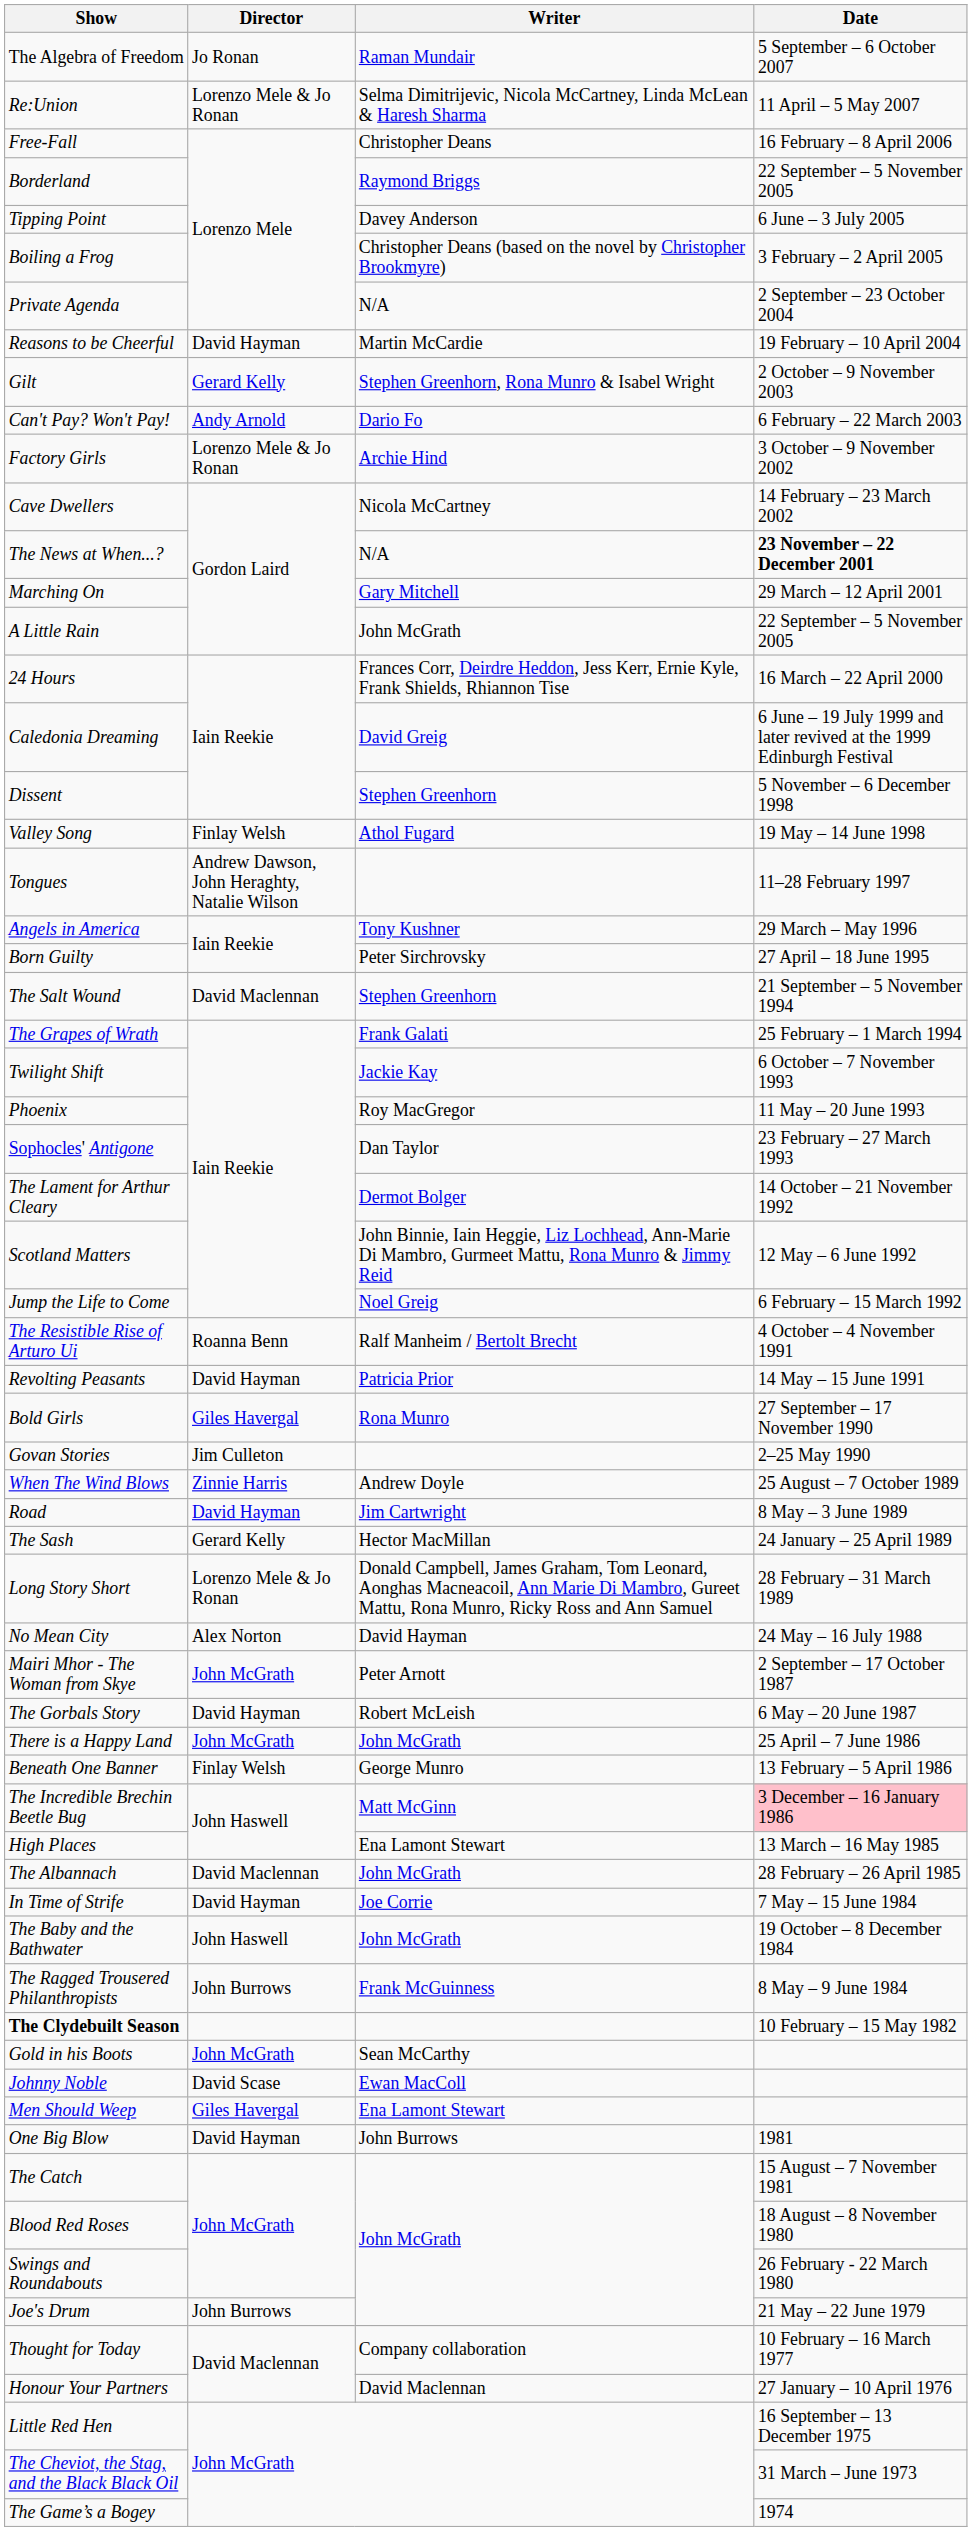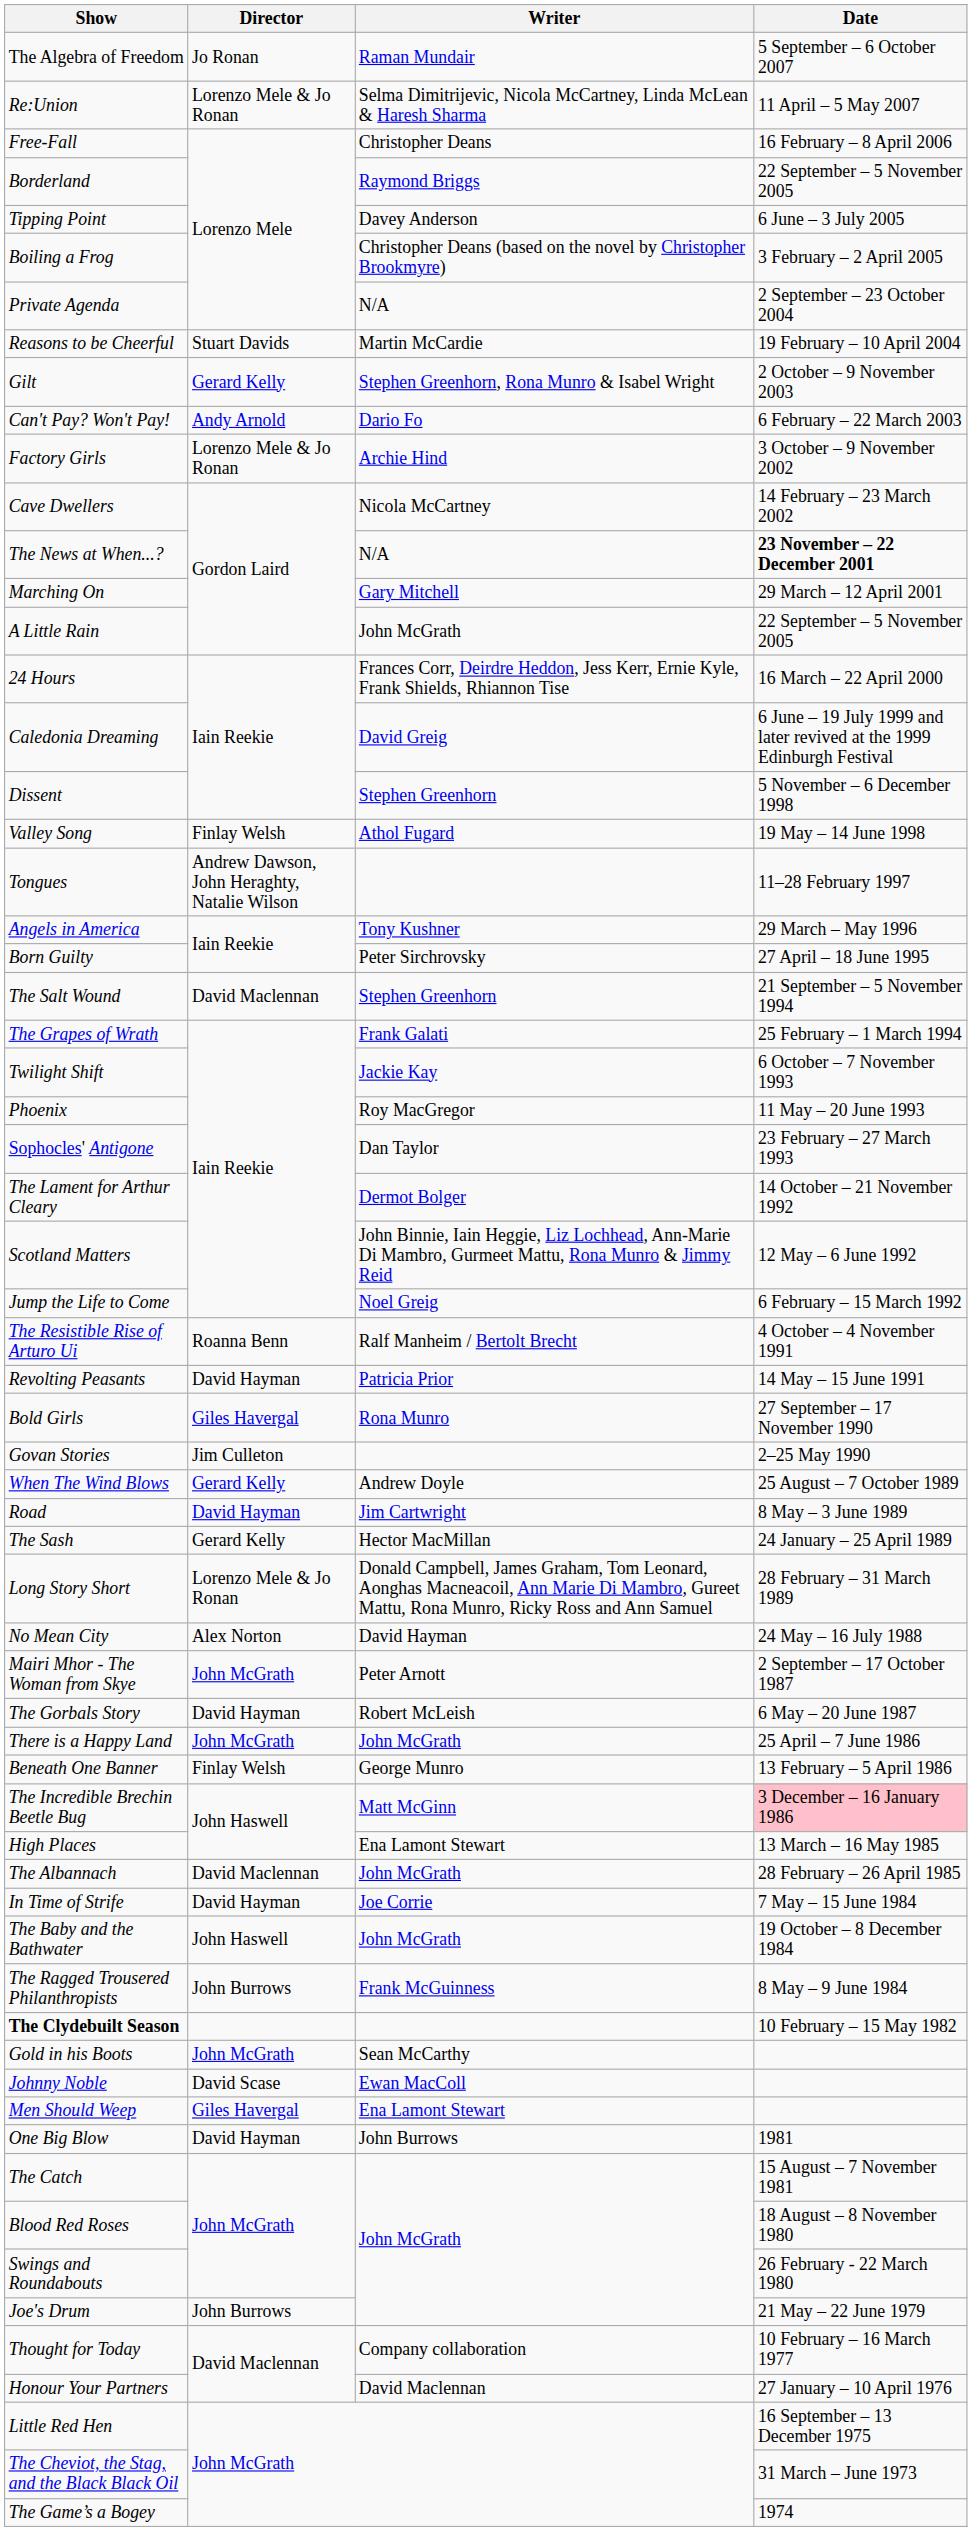 <table class="wikitable">
 <tr>
 <th>Show</th>
 <th>Director</th>
 <th>Writer</th>
 <th>Date</th>
 </tr>
 <tr id="The Algebra of Freedom">
 <td>The Algebra of Freedom</td>
 <td>Jo Ronan</td>
 <td><a href='#'>Raman Mundair</a></td>
 <td>5 September – 6 October 2007</td>
 </tr>
 <tr id="Re:Union">
 <td><em>Re:Union</em></td>
 <td>Lorenzo Mele & Jo Ronan</td>
 <td>Selma Dimitrijevic, Nicola McCartney, Linda McLean & <a href='#'>Haresh Sharma</a></td>
 <td>11 April – 5 May 2007</td>
 </tr>
 <tr id="Free-Fall">
 <td><em>Free-Fall</em></td>
 <td rowspan="5">Lorenzo Mele</td>
 <td>Christopher Deans</td>
 <td>16 February – 8 April 2006</td>
 </tr>
 <tr id="Borderland">
 <td><em>Borderland</em></td>
 <td><a href='#'>Raymond Briggs</a></td>
 <td>22 September – 5 November 2005</td>
 </tr>
 <tr id="Tipping Point">
 <td><em>Tipping Point</em></td>
 <td>Davey Anderson</td>
 <td>6 June – 3 July 2005</td>
 </tr>
 <tr id="Boiling a Frog">
 <td><em>Boiling a Frog</em></td>
 <td>Christopher Deans (based on the novel by <a href='#'>Christopher Brookmyre</a>)</td>
 <td>3 February – 2 April 2005</td>
 </tr>
 <tr id="Private Agenda">
 <td><em>Private Agenda</em></td>
 <td>N/A</td>
 <td>2 September – 23 October 2004</td>
 </tr>
 <tr id="Reasons to be Cheerful">
 <td><em>Reasons to be Cheerful</em></td>
-<td>David Hayman</td>
+<td>Stuart Davids</td>
 <td>Martin McCardie</td>
 <td>19 February – 10 April 2004</td>
 </tr>
 <tr id="Gilt">
 <td><em>Gilt</em></td>
 <td><a href='#'>Gerard Kelly</a></td>
 <td><a href='#'>Stephen Greenhorn</a>, <a href='#'>Rona Munro</a> & Isabel Wright</td>
 <td>2 October – 9 November 2003</td>
 </tr>
 <tr id="Can't Pay? Won't Pay!">
 <td><em>Can't Pay? Won't Pay!</em></td>
 <td><a href='#'>Andy Arnold</a></td>
 <td><a href='#'>Dario Fo</a></td>
 <td>6 February – 22 March 2003</td>
 </tr>
 <tr id="Factory Girls">
 <td><em>Factory Girls</em></td>
 <td>Lorenzo Mele & Jo Ronan</td>
 <td><a href='#'>Archie Hind</a></td>
 <td>3 October – 9 November 2002</td>
 </tr>
 <tr id="Cave Dwellers">
 <td><em>Cave Dwellers</em></td>
 <td rowspan="4">Gordon Laird</td>
 <td>Nicola McCartney</td>
 <td>14 February – 23 March 2002</td>
 </tr>
 <tr id="The News at When...?">
 <td><em>The News at When...?</em></td>
 <td>N/A</td>
 <td><strong>23 November – 22 December 2001</strong></td>
 </tr>
 <tr id="Marching On">
 <td><em>Marching On</em></td>
 <td><a href='#'>Gary Mitchell</a></td>
 <td>29 March – 12 April 2001</td>
 </tr>
 <tr id="A Little Rain">
 <td><em>A Little Rain</em></td>
 <td>John McGrath</td>
 <td>22 September – 5 November 2005</td>
 </tr>
 <tr id="24 Hours">
 <td><em>24 Hours</em></td>
 <td rowspan="3">Iain Reekie</td>
 <td>Frances Corr, <a href='#'>Deirdre Heddon</a>, Jess Kerr, Ernie Kyle, Frank Shields, Rhiannon Tise</td>
 <td>16 March – 22 April 2000</td>
 </tr>
 <tr id="Caledonia Dreaming">
 <td><em>Caledonia Dreaming</em></td>
 <td><a href='#'>David Greig</a></td>
 <td>6 June – 19 July 1999 and later revived at the 1999 Edinburgh Festival</td>
 </tr>
 <tr id="Dissent">
 <td><em>Dissent</em></td>
 <td><a href='#'>Stephen Greenhorn</a></td>
 <td>5 November – 6 December 1998</td>
 </tr>
 <tr id="Valley Song">
 <td><em>Valley Song</em></td>
 <td>Finlay Welsh</td>
 <td><a href='#'>Athol Fugard</a></td>
 <td>19 May – 14 June 1998</td>
 </tr>
 <tr id="Tongues">
 <td><em>Tongues</em></td>
 <td>Andrew Dawson, John Heraghty, Natalie Wilson</td>
 <td></td>
 <td>11–28 February 1997</td>
 </tr>
 <tr id="Angels in America">
 <td><em><a href='#'>Angels in America</a></em></td>
 <td rowspan="2">Iain Reekie</td>
 <td><a href='#'>Tony Kushner</a></td>
 <td>29 March – May 1996</td>
 </tr>
 <tr id="Born Guilty">
 <td><em>Born Guilty</em></td>
 <td>Peter Sirchrovsky</td>
 <td>27 April – 18 June 1995</td>
 </tr>
 <tr id="The Salt Wound">
 <td><em>The Salt Wound</em></td>
 <td>David Maclennan</td>
 <td><a href='#'>Stephen Greenhorn</a></td>
 <td>21 September – 5 November 1994</td>
 </tr>
 <tr id="The Grapes of Wrath">
 <td><em><a href='#'>The Grapes of Wrath</a></em></td>
 <td rowspan="7">Iain Reekie</td>
 <td><a href='#'>Frank Galati</a></td>
 <td>25 February – 1 March 1994</td>
 </tr>
 <tr id="Twilight Shift">
 <td><em>Twilight Shift</em></td>
 <td><a href='#'>Jackie Kay</a></td>
 <td>6 October – 7 November 1993</td>
 </tr>
 <tr id="Phoenix">
 <td><em>Phoenix</em></td>
 <td>Roy MacGregor</td>
 <td>11 May – 20 June 1993</td>
 </tr>
 <tr id="Sophocles' Antigone">
 <td><a href='#'>Sophocles</a>' <em><a href='#'>Antigone</a></em></td>
 <td>Dan Taylor</td>
 <td>23 February – 27 March 1993</td>
 </tr>
 <tr id="The Lament for Arthur Cleary">
 <td><em>The Lament for Arthur Cleary</em></td>
 <td><a href='#'>Dermot Bolger</a></td>
 <td>14 October – 21 November 1992</td>
 </tr>
 <tr id="Scotland Matters">
 <td><em>Scotland Matters</em></td>
 <td>John Binnie, Iain Heggie, <a href='#'>Liz Lochhead</a>, Ann-Marie Di Mambro, Gurmeet Mattu, <a href='#'>Rona Munro</a> & <a href='#'>Jimmy Reid</a></td>
 <td>12 May – 6 June 1992</td>
 </tr>
 <tr id="Jump the Life to Come">
 <td><em>Jump the Life to Come</em></td>
 <td><a href='#'>Noel Greig</a></td>
 <td>6 February – 15 March 1992</td>
 </tr>
 <tr id="The Resistible Rise of Arturo Ui">
 <td><em><a href='#'>The Resistible Rise of Arturo Ui</a></em></td>
 <td>Roanna Benn</td>
 <td>Ralf Manheim / <a href='#'>Bertolt Brecht</a></td>
 <td>4 October – 4 November 1991</td>
 </tr>
 <tr id="Revolting Peasants">
 <td><em>Revolting Peasants</em></td>
 <td>David Hayman</td>
 <td><a href='#'>Patricia Prior</a></td>
 <td>14 May – 15 June 1991</td>
 </tr>
 <tr id="Bold Girls">
 <td><em>Bold Girls</em></td>
 <td><a href='#'>Giles Havergal</a></td>
 <td><a href='#'>Rona Munro</a></td>
 <td>27 September – 17 November 1990</td>
 </tr>
 <tr id="Govan Stories">
 <td><em>Govan Stories</em></td>
 <td>Jim Culleton</td>
 <td></td>
 <td>2–25 May 1990</td>
 </tr>
 <tr id="When The Wind Blows">
 <td><em><a href='#'>When The Wind Blows</a></em></td>
-<td><a href='#'>Zinnie Harris</a></td>
+<td><a href='#'>Gerard Kelly</a></td>
 <td>Andrew Doyle</td>
 <td>25 August – 7 October 1989</td>
 </tr>
 <tr id="Road">
 <td><em>Road</em></td>
 <td><a href='#'>David Hayman</a></td>
 <td><a href='#'>Jim Cartwright</a></td>
 <td>8 May – 3 June 1989</td>
 </tr>
 <tr id="The Sash">
 <td><em>The Sash</em></td>
 <td>Gerard Kelly</td>
 <td>Hector MacMillan</td>
 <td>24 January – 25 April 1989</td>
 </tr>
 <tr id="Long Story Short">
 <td><em>Long Story Short</em></td>
 <td>Lorenzo Mele & Jo Ronan</td>
 <td>Donald Campbell, James Graham, Tom Leonard, Aonghas Macneacoil, <a href='#'>Ann Marie Di Mambro</a>, Gureet Mattu, Rona Munro, Ricky Ross and Ann Samuel</td>
 <td>28 February – 31 March 1989</td>
 </tr>
 <tr id="No Mean City">
 <td><em>No Mean City</em></td>
 <td>Alex Norton</td>
 <td>David Hayman</td>
 <td>24 May – 16 July 1988</td>
 </tr>
 <tr id="Mairi Mhor - The Woman from Skye">
 <td><em>Mairi Mhor - The Woman from Skye</em></td>
 <td><a href='#'>John McGrath</a></td>
 <td>Peter Arnott</td>
 <td>2 September – 17 October 1987</td>
 </tr>
 <tr id="The Gorbals Story">
 <td><em>The Gorbals Story</em></td>
 <td>David Hayman</td>
 <td>Robert McLeish</td>
 <td>6 May – 20 June 1987</td>
 </tr>
 <tr id="There is a Happy Land">
 <td><em>There is a Happy Land</em></td>
 <td><a href='#'>John McGrath</a></td>
 <td><a href='#'>John McGrath</a></td>
 <td>25 April – 7 June 1986</td>
 </tr>
 <tr id="Beneath One Banner">
 <td><em>Beneath One Banner</em></td>
 <td>Finlay Welsh</td>
 <td>George Munro</td>
 <td>13 February – 5 April 1986</td>
 </tr>
 <tr id="The Incredible Brechin Beetle Bug">
 <td><em>The Incredible Brechin Beetle Bug</em></td>
 <td rowspan="2">John Haswell</td>
 <td><a href='#'>Matt McGinn</a></td>
 <td style="background: pink;">3 December – 16 January 1986</td>
 </tr>
 <tr id="High Places">
 <td><em>High Places</em></td>
 <td>Ena Lamont Stewart</td>
 <td>13 March – 16 May 1985</td>
 </tr>
 <tr id="The Albannach">
 <td><em>The Albannach</em></td>
 <td>David Maclennan</td>
 <td><a href='#'>John McGrath</a></td>
 <td>28 February – 26 April 1985</td>
 </tr>
 <tr id="In Time of Strife">
 <td><em>In Time of Strife</em></td>
 <td>David Hayman</td>
 <td><a href='#'>Joe Corrie</a></td>
 <td>7 May – 15 June 1984</td>
 </tr>
 <tr id="The Baby and the Bathwater">
 <td><em>The Baby and the Bathwater</em></td>
 <td>John Haswell</td>
 <td><a href='#'>John McGrath</a></td>
 <td>19 October – 8 December 1984</td>
 </tr>
 <tr id="The Ragged Trousered Philanthropists">
 <td><em>The Ragged Trousered Philanthropists</em></td>
 <td>John Burrows</td>
 <td><a href='#'>Frank McGuinness</a></td>
 <td>8 May – 9 June 1984</td>
 </tr>
 <tr id="The Clydebuilt Season">
 <td><strong>The Clydebuilt Season</strong></td>
 <td></td>
 <td></td>
 <td>10 February – 15 May 1982</td>
 </tr>
 <tr id="Gold in his Boots">
 <td><em>Gold in his Boots</em></td>
 <td><a href='#'>John McGrath</a></td>
 <td>Sean McCarthy</td>
 <td></td>
 </tr>
 <tr id="Johnny Noble">
 <td><em><a href='#'>Johnny Noble</a></em></td>
 <td>David Scase</td>
 <td><a href='#'>Ewan MacColl</a></td>
 <td></td>
 </tr>
 <tr id="Men Should Weep">
 <td><em><a href='#'>Men Should Weep</a></em></td>
 <td><a href='#'>Giles Havergal</a></td>
 <td><a href='#'>Ena Lamont Stewart</a></td>
 </tr>
 <tr id="One Big Blow">
 <td><em>One Big Blow</em></td>
 <td>David Hayman</td>
 <td>John Burrows</td>
 <td>1981</td>
 </tr>
 <tr id="The Catch">
 <td><em>The Catch</em></td>
 <td rowspan="3"><a href='#'>John McGrath</a></td>
 <td rowspan="4"><a href='#'>John McGrath</a></td>
 <td>15 August – 7 November 1981</td>
 </tr>
 <tr id="Blood Red Roses">
 <td><em>Blood Red Roses</em></td>
 <td>18 August – 8 November 1980</td>
 </tr>
 <tr id="Swings and Roundabouts">
 <td><em>Swings and Roundabouts</em></td>
 <td>26 February - 22 March 1980</td>
 </tr>
 <tr id="Joe's Drum">
 <td><em>Joe's Drum</em></td>
 <td>John Burrows</td>
 <td>21 May – 22 June 1979</td>
 </tr>
 <tr id="Thought for Today">
 <td><em>Thought for Today</em></td>
 <td rowspan="2">David Maclennan</td>
 <td>Company collaboration</td>
 <td>10 February – 16 March 1977</td>
 </tr>
 <tr id="Honour Your Partners">
 <td><em>Honour Your Partners</em></td>
 <td>David Maclennan</td>
 <td>27 January – 10 April 1976</td>
 </tr>
 <tr id="Little Red Hen">
 <td><em>Little Red Hen</em></td>
 <td colspan="2" rowspan="3"><a href='#'>John McGrath</a></td>
 <td>16 September – 13 December 1975</td>
 </tr>
 <tr id="The Cheviot, the Stag, and the Black Black Oil">
 <td><em><a href='#'>The Cheviot, the Stag, and the Black Black Oil</a></em></td>
 <td>31 March – June 1973</td>
 </tr>
 <tr id="The Game’s a Bogey">
 <td><em>The Game’s a Bogey</em></td>
 <td>1974</td>
 </tr>
 </table>
